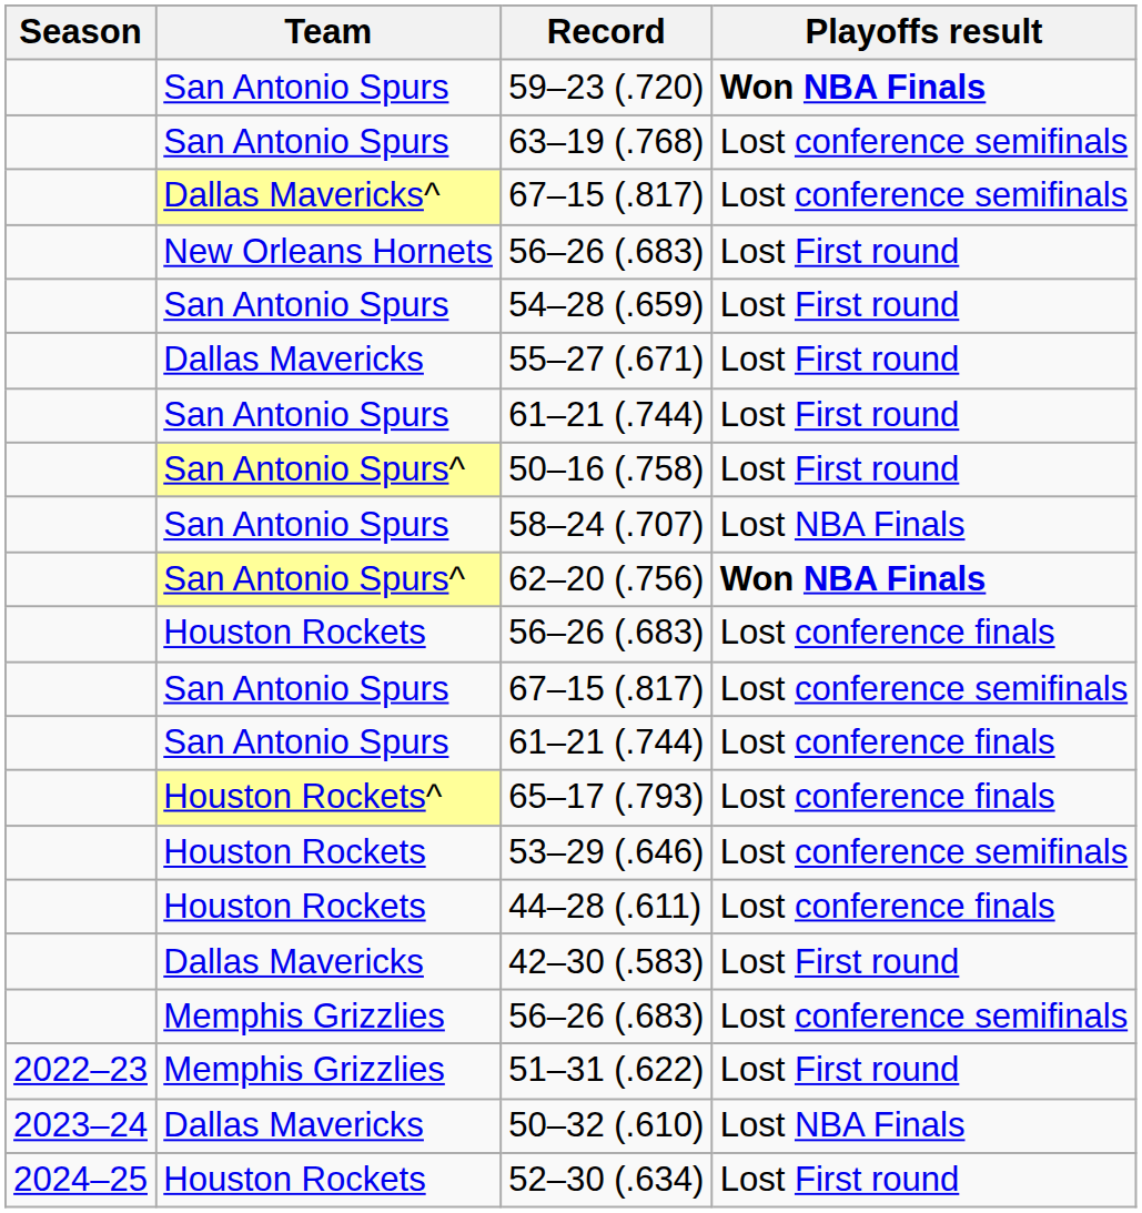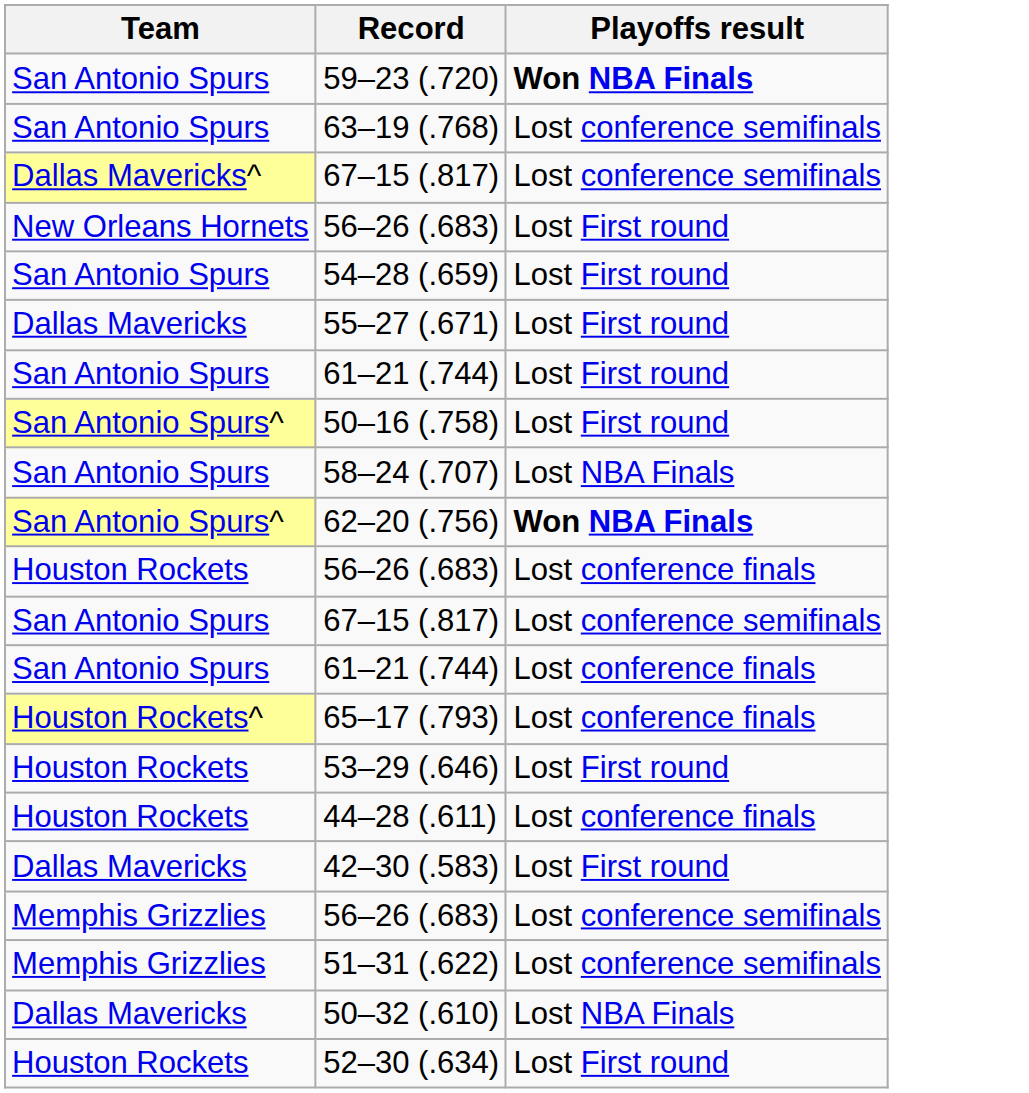 <table class="wikitable sortable">
 <tr>
-<th>Season</th>
 <th>Team</th>
 <th>Record</th>
 <th>Playoffs result</th>
 </tr>
 <tr>
-<td></td>
 <td><a href='#'>San Antonio Spurs</a></td>
 <td> 59–23 (.720)</td>
 <td><strong>Won <a href='#'>NBA Finals</a></strong></td>
 </tr>
 <tr>
-<td></td>
 <td><a href='#'>San Antonio Spurs</a></td>
 <td> 63–19 (.768)</td>
 <td>Lost <a href='#'>conference semifinals</a></td>
 </tr>
 <tr>
-<td></td>
 <td bgcolor=#FFFF99><a href='#'>Dallas Mavericks</a>^</td>
 <td> 67–15 (.817)</td>
 <td>Lost <a href='#'>conference semifinals</a></td>
 </tr>
 <tr>
-<td></td>
 <td><a href='#'>New Orleans Hornets</a></td>
 <td> 56–26 (.683)</td>
 <td>Lost <a href='#'>First round</a></td>
 </tr>
 <tr>
-<td></td>
 <td><a href='#'>San Antonio Spurs</a></td>
 <td> 54–28 (.659)</td>
 <td>Lost <a href='#'>First round</a></td>
 </tr>
 <tr>
-<td></td>
 <td><a href='#'>Dallas Mavericks</a></td>
 <td> 55–27 (.671)</td>
 <td>Lost <a href='#'>First round</a></td>
 </tr>
 <tr>
-<td></td>
 <td><a href='#'>San Antonio Spurs</a></td>
 <td> 61–21 (.744)</td>
 <td>Lost <a href='#'>First round</a></td>
 </tr>
 <tr>
-<td></td>
 <td bgcolor=#FFFF99><a href='#'>San Antonio Spurs</a>^</td>
 <td> 50–16 (.758)</td>
 <td>Lost <a href='#'>First round</a></td>
 </tr>
 <tr>
-<td></td>
 <td><a href='#'>San Antonio Spurs</a></td>
 <td> 58–24 (.707)</td>
 <td>Lost <a href='#'>NBA Finals</a></td>
 </tr>
 <tr>
-<td></td>
 <td bgcolor=#FF9><a href='#'>San Antonio Spurs</a>^</td>
 <td> 62–20 (.756)</td>
 <td><strong>Won <a href='#'>NBA Finals</a></strong></td>
 </tr>
 <tr>
-<td></td>
 <td><a href='#'>Houston Rockets</a></td>
 <td> 56–26 (.683)</td>
 <td>Lost <a href='#'>conference finals</a></td>
 </tr>
 <tr>
-<td></td>
 <td><a href='#'>San Antonio Spurs</a></td>
 <td> 67–15 (.817)</td>
 <td>Lost <a href='#'>conference semifinals</a></td>
 </tr>
 <tr>
-<td></td>
 <td><a href='#'>San Antonio Spurs</a></td>
 <td> 61–21 (.744)</td>
 <td>Lost <a href='#'>conference finals</a></td>
 </tr>
 <tr>
-<td></td>
 <td bgcolor=#FF9><a href='#'>Houston Rockets</a>^</td>
 <td> 65–17 (.793)</td>
 <td>Lost <a href='#'>conference finals</a></td>
 </tr>
 <tr>
-<td></td>
 <td><a href='#'>Houston Rockets</a></td>
 <td> 53–29 (.646)</td>
-<td>Lost <a href='#'>conference semifinals</a></td>
+<td>Lost <a href='#'>First round</a></td>
 </tr>
 <tr>
-<td></td>
 <td><a href='#'>Houston Rockets</a></td>
 <td> 44–28 (.611)</td>
 <td>Lost <a href='#'>conference finals</a></td>
 </tr>
 <tr>
-<td></td>
 <td><a href='#'>Dallas Mavericks</a></td>
 <td> 42–30 (.583)</td>
 <td>Lost <a href='#'>First round</a></td>
 </tr>
 <tr>
-<td></td>
 <td><a href='#'>Memphis Grizzlies</a></td>
 <td> 56–26 (.683)</td>
 <td>Lost <a href='#'>conference semifinals</a></td>
 </tr>
 <tr>
-<td><a href='#'>2022–23</a></td>
 <td><a href='#'>Memphis Grizzlies</a></td>
 <td> 51–31 (.622)</td>
-<td>Lost <a href='#'>First round</a></td>
+<td>Lost <a href='#'>conference semifinals</a></td>
 </tr>
 <tr>
-<td><a href='#'>2023–24</a></td>
 <td><a href='#'>Dallas Mavericks</a></td>
 <td> 50–32 (.610)</td>
 <td>Lost <a href='#'>NBA Finals</a></td>
 </tr>
 <tr>
-<td><a href='#'>2024–25</a></td>
 <td><a href='#'>Houston Rockets</a></td>
 <td> 52–30 (.634)</td>
 <td>Lost <a href='#'>First round</a></td>
 </tr>
 </table>
